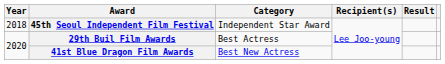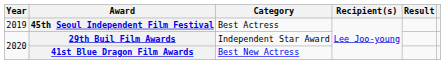 <table class="wikitable plainrowheaders sortable">
 <tr>
 <th scope="col">Year</th>
 <th scope="col">Award</th>
 <th scope="col">Category</th>
 <th scope="col">Recipient(s)</th>
 <th scope="col">Result</th>
 <th scope="col" class="unsortable"></th>
 </tr>
 <tr>
-<td>2018</td>
+<td>2019</td>
 <th scope="row">45th <a href='#'>Seoul Independent Film Festival</a></th>
-<td>Independent Star Award</td>
+<td>Best Actress</td>
 <td rowspan=3><a href='#'>Lee Joo-young</a></td>
 <td></td>
 <td style="text-align:center;"></td>
 </tr>
 <tr>
 <td rowspan=2>2020</td>
 <th scope="row"><a href='#'>29th Buil Film Awards</a></th>
-<td>Best Actress</td>
+<td>Independent Star Award</td>
 <td></td>
 <td style="text-align:center;"></td>
 </tr>
 <tr>
 <th scope="row"><a href='#'>41st Blue Dragon Film Awards</a></th>
 <td><a href='#'>Best New Actress</a></td>
 <td></td>
 <td style="text-align:center;"></td>
 </tr>
 </table>
